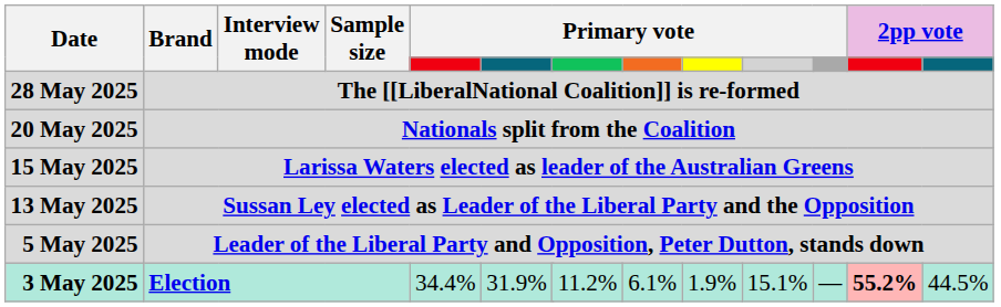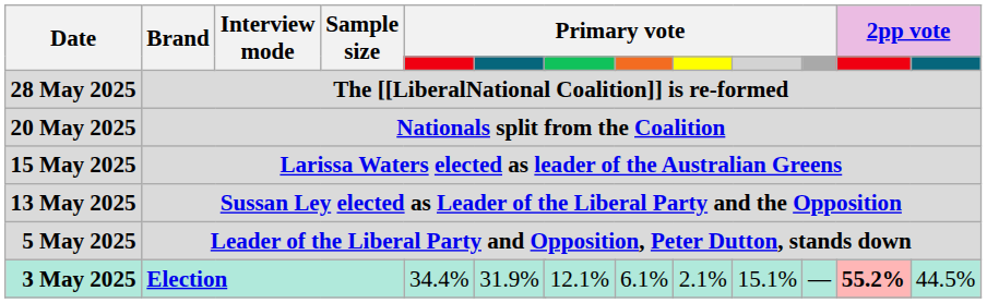 <table class="wikitable sortable nowrap tpl-blanktable" style="text-align:center;font-size:95%">
 <tr>
 <th rowspan=2>Date</th>
 <th rowspan=2>Brand</th>
 <th rowspan=2 class=unsortable>Interview<br>mode</th>
 <th rowspan=2 class=unsortable>Sample<br>size</th>
 <th colspan="8">Primary vote</th>
 <th colspan="2" class="unsortable" style="background:#ebbce3"><a href='#'>2pp vote</a></th>
 </tr>
 <tr>
 <th class="unsortable" style="background:#F00011"></th>
 <th class="unsortable" style="background:#06667c" colspan="2"></th>
 <th class=unsortable style=background:#10C25B></th>
 <th class=unsortable style=background:#f36c21></th>
 <th class=unsortable style=background:yellow></th>
 <th class=unsortable style=background:lightgray></th>
 <th class=unsortable style=background:darkgrey></th>
 <th class="unsortable" style="background:#F00011"></th>
 <th class="unsortable" style="background:#06667c"></th>
 </tr>
 <tr style="background:#DADADA;font-weight:bold">
 <td style="text-align:right" data-sort-value="28-May-2025">28 May 2025</td>
 <td colspan="13">The [[LiberalNational Coalition]] is re-formed</td>
 </tr>
 <tr style="background:#DADADA;font-weight:bold">
 <td style="text-align:right" data-sort-value="20-May-2025">20 May 2025</td>
 <td colspan="13"><a href='#'>Nationals</a> split from the <a href='#'>Coalition</a></td>
 </tr>
 <tr style="background:#DADADA;font-weight:bold">
 <td style="text-align:right" data-sort-value="15-May-2025">15 May 2025</td>
 <td colspan="13"><a href='#'>Larissa Waters</a> <a href='#'>elected</a> as <a href='#'>leader of the Australian Greens</a></td>
 </tr>
 <tr style="background:#DADADA;font-weight:bold">
 <td style="text-align:right" data-sort-value="13-May-2025">13 May 2025</td>
 <td colspan="13"><a href='#'>Sussan Ley</a> <a href='#'>elected</a> as <a href='#'>Leader of the Liberal Party</a> and the <a href='#'>Opposition</a></td>
 </tr>
 <tr style="background:#DADADA;font-weight:bold">
 <td style="text-align:right">5 May 2025</td>
 <td colspan="13"><a href='#'>Leader of the Liberal Party</a> and <a href='#'>Opposition</a>, <a href='#'>Peter Dutton</a>, stands down</td>
 </tr>
 <tr style=background:#b0e9db>
 <td style=text-align:right data-sort-value=3-May-2025><strong>3 May 2025</strong></td>
 <td colspan=3 style=text-align:left><strong><a href='#'>Election</a></strong></td>
 <td>34.4%</td>
 <td colspan="2">31.9%</td>
-<td>11.2%</td>
+<td>12.1%</td>
 <td>6.1%</td>
-<td>1.9%</td>
+<td>2.1%</td>
 <td>15.1%</td>
 <td>—</td>
 <td style=background:#FFB6B6><strong>55.2%</strong></td>
 <td>44.5%</td>
 </tr>
 </table>
